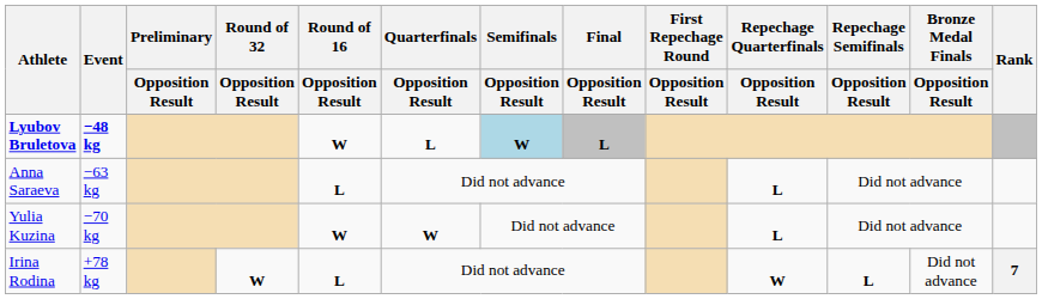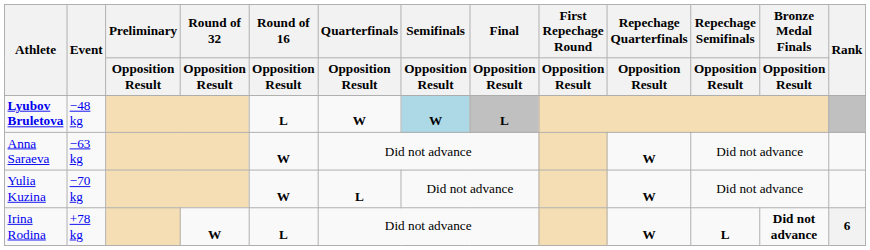 <table class="wikitable" style="font-size:90%">
 <tr>
 <th rowspan="2">Athlete</th>
 <th rowspan="2">Event</th>
 <th>Preliminary</th>
 <th>Round of 32</th>
 <th>Round of 16</th>
 <th>Quarterfinals</th>
 <th>Semifinals</th>
 <th>Final</th>
 <th>First Repechage <br>Round</th>
 <th>Repechage <br>Quarterfinals</th>
 <th>Repechage<br>Semifinals</th>
 <th>Bronze Medal <br>Finals</th>
 <th rowspan="2">Rank</th>
 </tr>
 <tr>
 <th>Opposition<br>Result</th>
 <th>Opposition<br>Result</th>
 <th>Opposition<br>Result</th>
 <th>Opposition<br>Result</th>
 <th>Opposition<br>Result</th>
 <th>Opposition<br>Result</th>
 <th>Opposition<br>Result</th>
 <th>Opposition<br>Result</th>
 <th>Opposition<br>Result</th>
 <th>Opposition<br>Result</th>
 </tr>
 <tr>
 <td><strong><a href='#'>Lyubov Bruletova</a></strong></td>
-<td><strong><a href='#'>−48 kg</a></strong></td>
+<td><a href='#'>−48 kg</a></td>
 <td colspan="2" bgcolor="wheat"></td>
+<td align=center><br><strong>L</strong></td>
 <td align=center><br><strong>W</strong></td>
-<td align=center><br><strong>L</strong></td>
 <td align=center style="background: lightblue;"><br><strong>W</strong></td>
 <td align=center bgcolor="silver"><br><strong>L</strong></td>
 <td colspan="4" bgcolor="wheat"></td>
 <td align="center" bgcolor="silver"></td>
 </tr>
 <tr>
 <td><a href='#'>Anna Saraeva</a></td>
 <td><a href='#'>−63 kg</a></td>
 <td colspan="2" bgcolor="wheat"></td>
-<td align=center><br><strong>L</strong></td>
+<td align=center><br><strong>W</strong></td>
 <td colspan="3" align=center>Did not advance</td>
 <td colspan="1" bgcolor="wheat"></td>
-<td align=center><br><strong>L</strong></td>
+<td align=center><br><strong>W</strong></td>
 <td colspan="2" align=center>Did not advance</td>
 </tr>
 <tr>
 <td><a href='#'>Yulia Kuzina</a></td>
 <td><a href='#'>−70 kg</a></td>
 <td colspan="2" bgcolor="wheat"></td>
 <td align=center><br><strong>W</strong></td>
-<td align=center><br><strong>W</strong></td>
+<td align=center><br><strong>L</strong></td>
 <td colspan="2" align=center>Did not advance</td>
 <td colspan="1" bgcolor="wheat"></td>
-<td align=center><br><strong>L</strong></td>
+<td align=center><br><strong>W</strong></td>
 <td colspan="2" align=center>Did not advance</td>
 <td></td>
 </tr>
 <tr>
 <td><a href='#'>Irina Rodina</a></td>
 <td><a href='#'>+78 kg</a></td>
 <td colspan="1" bgcolor="wheat"></td>
 <td align=center><br><strong>W</strong></td>
 <td align=center><br><strong>L</strong></td>
 <td colspan="3" align=center>Did not advance</td>
 <td colspan="1" bgcolor="wheat"></td>
 <td align=center><br><strong>W</strong></td>
 <td align=center><br><strong>L</strong></td>
-<td colspan="1" align=center>Did not advance</td>
-<th align=center>7</th>
+<td colspan="1" align=center><strong>Did not advance</strong></td>
+<th align=center>6</th>
 </tr>
 </table>
